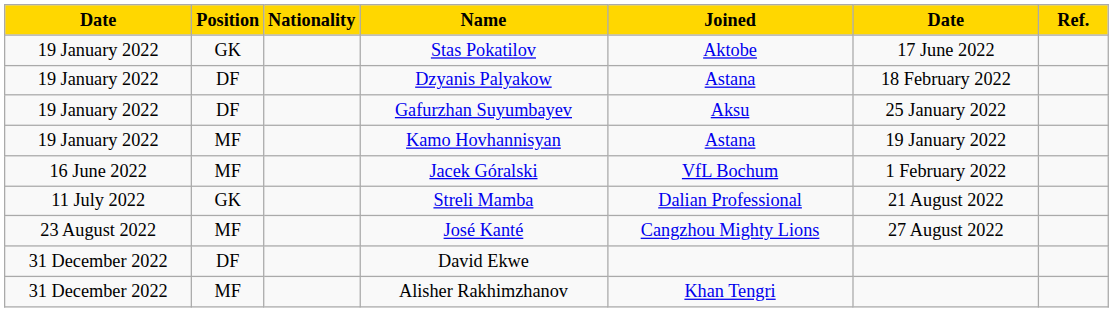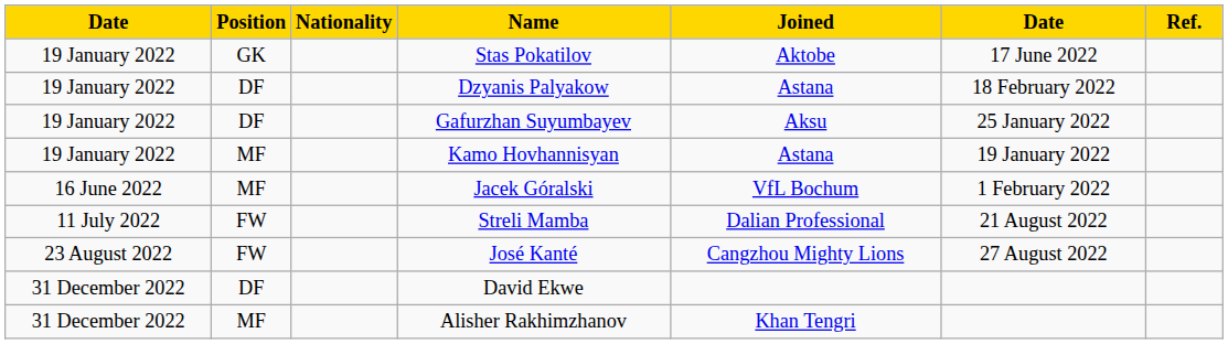 <table class="wikitable"  style="text-align:center; font-size:90%; ">
 <tr>
 <th style="background:#FFD700; color:#000000; width:150px;">Date</th>
 <th style="background:#FFD700; color:#000000; width:50px;">Position</th>
 <th style="background:#FFD700; color:#000000; width:50px;">Nationality</th>
 <th style="background:#FFD700; color:#000000; width:200px;">Name</th>
 <th style="background:#FFD700; color:#000000; width:200px;">Joined</th>
 <th style="background:#FFD700; color:#000000; width:150px;">Date</th>
 <th style="background:#FFD700; color:#000000; width:50px;">Ref.</th>
 </tr>
 <tr>
 <td>19 January 2022</td>
 <td>GK</td>
 <td></td>
 <td><a href='#'>Stas Pokatilov</a></td>
 <td><a href='#'>Aktobe</a></td>
 <td>17 June 2022</td>
 <td></td>
 </tr>
 <tr>
 <td>19 January 2022</td>
 <td>DF</td>
 <td></td>
 <td><a href='#'>Dzyanis Palyakow</a></td>
 <td><a href='#'>Astana</a></td>
 <td>18 February 2022</td>
 <td></td>
 </tr>
 <tr>
 <td>19 January 2022</td>
 <td>DF</td>
 <td></td>
 <td><a href='#'>Gafurzhan Suyumbayev</a></td>
 <td><a href='#'>Aksu</a></td>
 <td>25 January 2022</td>
 <td></td>
 </tr>
 <tr>
 <td>19 January 2022</td>
 <td>MF</td>
 <td></td>
 <td><a href='#'>Kamo Hovhannisyan</a></td>
 <td><a href='#'>Astana</a></td>
 <td>19 January 2022</td>
 <td></td>
 </tr>
 <tr>
 <td>16 June 2022</td>
 <td>MF</td>
 <td></td>
 <td><a href='#'>Jacek Góralski</a></td>
 <td><a href='#'>VfL Bochum</a></td>
 <td>1 February 2022</td>
 <td></td>
 </tr>
 <tr>
 <td>11 July 2022</td>
-<td>GK</td>
+<td>FW</td>
 <td></td>
 <td><a href='#'>Streli Mamba</a></td>
 <td><a href='#'>Dalian Professional</a></td>
 <td>21 August 2022</td>
 <td></td>
 </tr>
 <tr>
 <td>23 August 2022</td>
-<td>MF</td>
+<td>FW</td>
 <td></td>
 <td><a href='#'>José Kanté</a></td>
 <td><a href='#'>Cangzhou Mighty Lions</a></td>
 <td>27 August 2022</td>
 <td></td>
 </tr>
 <tr>
 <td>31 December 2022</td>
 <td>DF</td>
 <td></td>
 <td>David Ekwe</td>
 <td></td>
 <td></td>
 <td></td>
 </tr>
 <tr>
 <td>31 December 2022</td>
 <td>MF</td>
 <td></td>
 <td>Alisher Rakhimzhanov</td>
 <td><a href='#'>Khan Tengri</a></td>
 <td></td>
 <td></td>
 </tr>
 </table>
